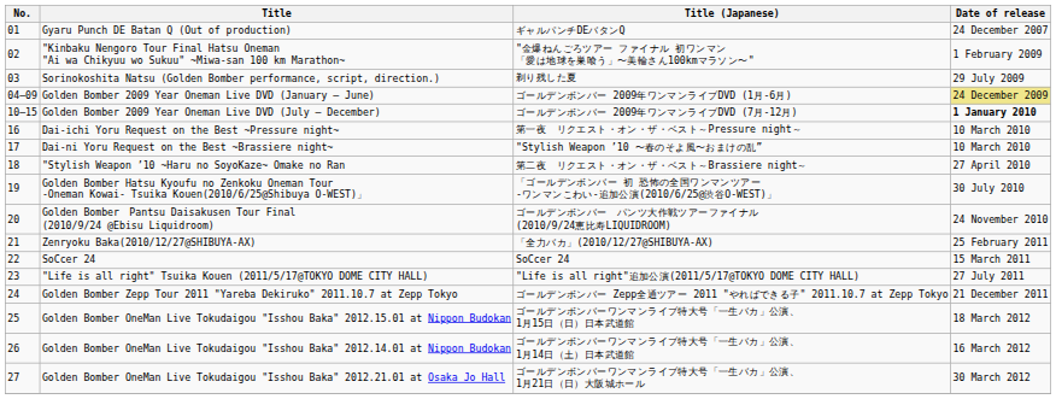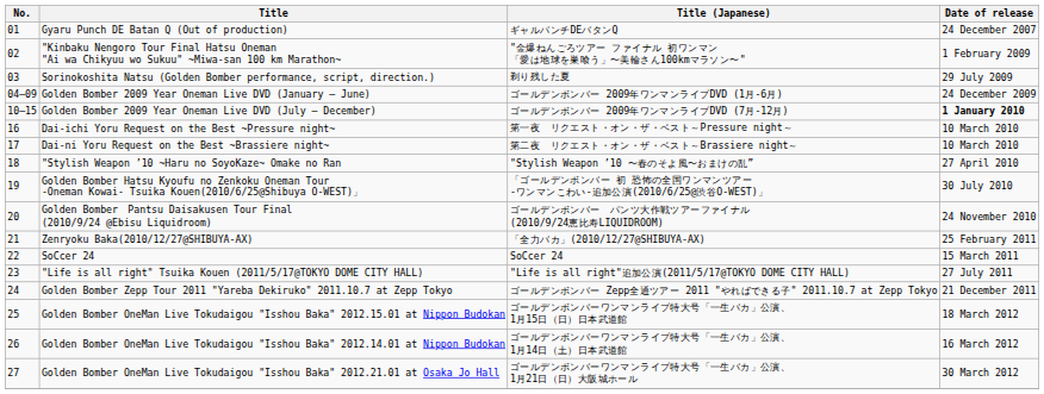 <table class="wikitable" style="font-size: 90%;">
 <tr>
 <th>No.</th>
 <th>Title</th>
 <th>Title (Japanese)</th>
 <th>Date of release</th>
 </tr>
 <tr>
 <td>01</td>
 <td>Gyaru Punch DE Batan Q (Out of production)</td>
 <td>ギャルパンチDEバタンQ</td>
 <td>24 December 2007</td>
 </tr>
 <tr>
 <td>02</td>
 <td>"Kinbaku Nengoro Tour Final Hatsu Oneman<br>"Ai wa Chikyuu wo Sukuu" ~Miwa-san 100 km Marathon~</td>
 <td>"金爆ねんごろツアー ファイナル 初ワンマン<br>「愛は地球を巣喰う」〜美輪さん100kmマラソン〜"</td>
 <td>1 February 2009</td>
 </tr>
 <tr>
 <td>03</td>
 <td>Sorinokoshita Natsu (Golden Bomber performance, script, direction.)</td>
 <td>剃り残した夏</td>
 <td>29 July 2009</td>
 </tr>
 <tr>
 <td>04–09</td>
 <td>Golden Bomber 2009 Year Oneman Live DVD (January – June)</td>
 <td>ゴールデンボンバー 2009年ワンマンライブDVD (1月-6月)</td>
-<td style="background: khaki;">24 December 2009</td>
+<td>24 December 2009</td>
 </tr>
 <tr>
 <td>10–15</td>
 <td>Golden Bomber 2009 Year Oneman Live DVD (July – December)</td>
 <td>ゴールデンボンバー 2009年ワンマンライブDVD (7月-12月)</td>
 <td><strong>1 January 2010</strong></td>
 </tr>
 <tr>
 <td>16</td>
 <td>Dai-ichi Yoru Request on the Best ~Pressure night~</td>
 <td>第一夜　リクエスト・オン・ザ・ベスト～Pressure night～</td>
 <td>10 March 2010</td>
 </tr>
 <tr>
 <td>17</td>
 <td>Dai-ni Yoru Request on the Best ~Brassiere night~</td>
-<td>"Stylish Weapon ’10 〜春のそよ風〜おまけの乱”</td>
+<td>第二夜　リクエスト・オン・ザ・ベスト～Brassiere night～</td>
 <td>10 March 2010</td>
 </tr>
 <tr>
 <td>18</td>
 <td>"Stylish Weapon ’10 ~Haru no SoyoKaze~ Omake no Ran</td>
-<td>第二夜　リクエスト・オン・ザ・ベスト～Brassiere night～</td>
+<td>"Stylish Weapon ’10 〜春のそよ風〜おまけの乱”</td>
 <td>27 April 2010</td>
 </tr>
 <tr>
 <td>19</td>
 <td>Golden Bomber Hatsu Kyoufu no Zenkoku Oneman Tour<br>-Oneman Kowai- Tsuika Kouen(2010/6/25@Shibuya O-WEST)」</td>
 <td>「ゴールデンボンバー 初 恐怖の全国ワンマンツアー<br>-ワンマンこわい-追加公演(2010/6/25@渋谷O-WEST)」</td>
 <td>30 July 2010</td>
 </tr>
 <tr>
 <td>20</td>
 <td>Golden Bomber　Pantsu Daisakusen Tour Final<br>(2010/9/24 @Ebisu Liquidroom)</td>
 <td>ゴールデンボンバー　パンツ大作戦ツアーファイナル<br>(2010/9/24恵比寿LIQUIDROOM)</td>
 <td>24 November 2010</td>
 </tr>
 <tr>
 <td>21</td>
 <td>Zenryoku Baka(2010/12/27@SHIBUYA-AX)</td>
 <td>「全力バカ」(2010/12/27@SHIBUYA-AX)</td>
 <td>25 February 2011</td>
 </tr>
 <tr>
 <td>22</td>
 <td>SoCcer 24</td>
 <td>SoCcer 24</td>
 <td>15 March 2011</td>
 </tr>
 <tr>
 <td>23</td>
 <td>"Life is all right" Tsuika Kouen (2011/5/17@TOKYO DOME CITY HALL)</td>
 <td>"Life is all right"追加公演(2011/5/17@TOKYO DOME CITY HALL)</td>
 <td>27 July 2011</td>
 </tr>
 <tr>
 <td>24</td>
 <td>Golden Bomber Zepp Tour 2011 "Yareba Dekiruko" 2011.10.7 at Zepp Tokyo</td>
 <td>ゴールデンボンバー Zepp全通ツアー 2011 "やればできる子" 2011.10.7 at Zepp Tokyo</td>
 <td>21 December 2011</td>
 </tr>
 <tr>
 <td>25</td>
 <td>Golden Bomber OneMan Live Tokudaigou "Isshou Baka" 2012.15.01 at <a href='#'>Nippon Budokan</a></td>
 <td>ゴールデンボンバーワンマンライブ特大号「一生バカ」公演、<br>1月15日（日）日本武道館</td>
 <td>18 March 2012</td>
 </tr>
 <tr>
 <td>26</td>
 <td>Golden Bomber OneMan Live Tokudaigou "Isshou Baka" 2012.14.01 at <a href='#'>Nippon Budokan</a></td>
 <td>ゴールデンボンバーワンマンライブ特大号「一生バカ」公演、<br>1月14日（土）日本武道館</td>
 <td>16 March 2012</td>
 </tr>
 <tr>
 <td>27</td>
 <td>Golden Bomber OneMan Live Tokudaigou "Isshou Baka" 2012.21.01 at <a href='#'>Osaka Jo Hall</a></td>
 <td>ゴールデンボンバーワンマンライブ特大号「一生バカ」公演、<br>1月21日（日）大阪城ホール</td>
 <td>30 March 2012</td>
 </tr>
 <tr>
 </tr>
 </table>
